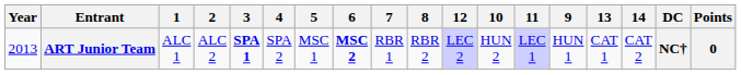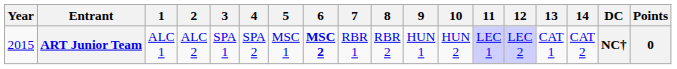 <table class="wikitable" style="text-align:center; font-size:85%">
 <tr>
 <th>Year</th>
 <th>Entrant</th>
 <th>1</th>
 <th>2</th>
 <th>3</th>
 <th>4</th>
 <th>5</th>
 <th>6</th>
 <th>7</th>
 <th>8</th>
-<th>12</th>
+<th>9</th>
 <th>10</th>
 <th>11</th>
-<th>9</th>
+<th>12</th>
 <th>13</th>
 <th>14</th>
 <th>DC</th>
 <th>Points</th>
 </tr>
 <tr>
-<td><a href='#'>2013</a></td>
+<td><a href='#'>2015</a></td>
 <th nowrap><a href='#'>ART Junior Team</a></th>
 <td style="background:#;"><a href='#'>ALC<br>1</a><br></td>
 <td style="background:#;"><a href='#'>ALC<br>2</a><br></td>
-<td style="background:#;"><strong><a href='#'>SPA<br>1</a><br></strong></td>
+<td style="background:#;"><a href='#'>SPA<br>1</a><br></td>
 <td style="background:#;"><a href='#'>SPA<br>2</a><br></td>
 <td style="background:#;"><a href='#'>MSC<br>1</a><br></td>
 <td style="background:#;"><strong><a href='#'>MSC<br>2</a><br></strong></td>
 <td style="background:#;"><a href='#'>RBR<br>1</a><br></td>
 <td style="background:#;"><a href='#'>RBR<br>2</a><br></td>
-<td style="background:#cfcfff;"><a href='#'>LEC<br>2</a><br></td>
+<td style="background:#;"><a href='#'>HUN<br>1</a><br></td>
 <td style="background:#;"><a href='#'>HUN<br>2</a><br></td>
 <td style="background:#cfcfff;"><a href='#'>LEC<br>1</a><br></td>
-<td style="background:#;"><a href='#'>HUN<br>1</a><br></td>
+<td style="background:#cfcfff;"><a href='#'>LEC<br>2</a><br></td>
 <td style="background:#;"><a href='#'>CAT<br>1</a><br></td>
 <td style="background:#;"><a href='#'>CAT<br>2</a><br></td>
 <th>NC†</th>
 <th>0</th>
 </tr>
 </table>
